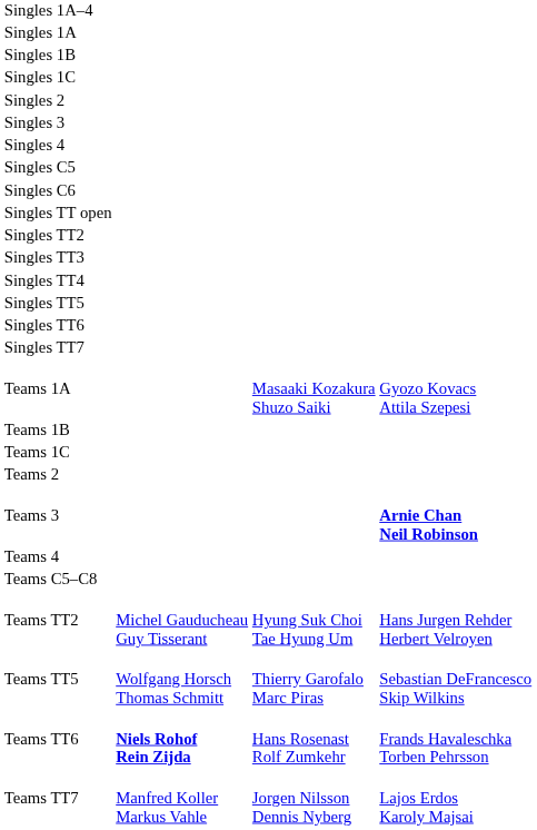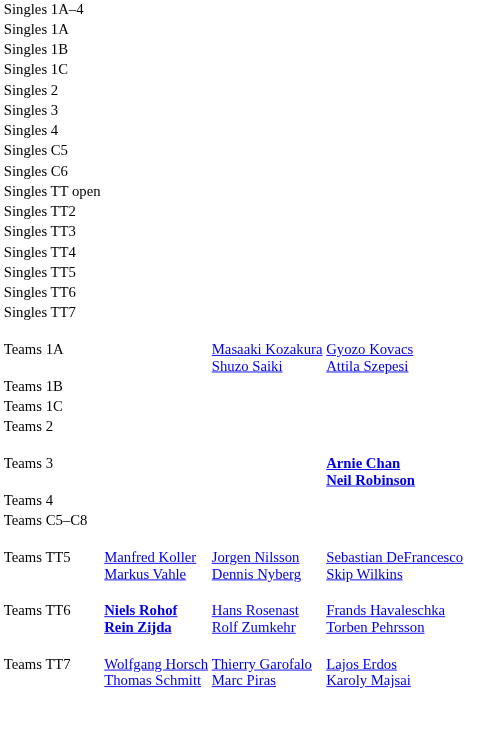 <table>
 <tr>
 <td>Singles 1A–4<br></td>
 <td></td>
 <td></td>
 <td></td>
 </tr>
 <tr>
 <td>Singles 1A<br></td>
 <td></td>
 <td></td>
 <td></td>
 </tr>
 <tr>
 <td>Singles 1B<br></td>
 <td></td>
 <td></td>
 <td></td>
 </tr>
 <tr>
 <td>Singles 1C<br></td>
 <td></td>
 <td></td>
 <td></td>
 </tr>
 <tr>
 <td>Singles 2<br></td>
 <td></td>
 <td></td>
 <td></td>
 </tr>
 <tr>
 <td>Singles 3<br></td>
 <td></td>
 <td></td>
 <td></td>
 </tr>
 <tr>
 <td>Singles 4<br></td>
 <td></td>
 <td></td>
 <td></td>
 </tr>
 <tr>
 <td>Singles C5<br></td>
 <td></td>
 <td></td>
 <td></td>
 </tr>
 <tr>
 <td>Singles C6<br></td>
 <td></td>
 <td></td>
 <td></td>
 </tr>
 <tr>
 <td>Singles TT open<br></td>
 <td></td>
 <td></td>
 <td></td>
 </tr>
 <tr>
 <td>Singles TT2<br></td>
 <td></td>
 <td></td>
 <td></td>
 </tr>
 <tr>
 <td>Singles TT3<br></td>
 <td></td>
 <td></td>
 <td></td>
 </tr>
 <tr>
 <td>Singles TT4<br></td>
 <td></td>
 <td></td>
 <td></td>
 </tr>
 <tr>
 <td>Singles TT5<br></td>
 <td></td>
 <td></td>
 <td></td>
 </tr>
 <tr>
 <td>Singles TT6<br></td>
 <td></td>
 <td></td>
 <td></td>
 </tr>
 <tr>
 <td>Singles TT7<br></td>
 <td></td>
 <td></td>
 <td></td>
 </tr>
 <tr>
 <td>Teams 1A<br></td>
 <td valign=top></td>
 <td valign=top> <br> <a href='#'>Masaaki Kozakura</a> <br> <a href='#'>Shuzo Saiki</a></td>
 <td valign=top> <br> <a href='#'>Gyozo Kovacs</a> <br> <a href='#'>Attila Szepesi</a></td>
 </tr>
 <tr>
 <td>Teams 1B<br></td>
 <td></td>
 <td></td>
 <td></td>
 </tr>
 <tr>
 <td>Teams 1C<br></td>
 <td></td>
 <td></td>
 <td></td>
 </tr>
 <tr>
 <td>Teams 2<br></td>
 <td></td>
 <td></td>
 <td></td>
 </tr>
 <tr>
 <td>Teams 3<br></td>
 <td></td>
 <td></td>
 <td><strong> <br> <a href='#'>Arnie Chan</a> <br> <a href='#'>Neil Robinson</a></strong></td>
 </tr>
 <tr>
 <td>Teams 4<br></td>
 <td></td>
 <td></td>
 <td></td>
 </tr>
 <tr>
 <td>Teams C5–C8<br></td>
 <td></td>
 <td></td>
 <td></td>
 </tr>
 <tr>
-<td>Teams TT2<br></td>
-<td valign=top> <br> <a href='#'>Michel Gauducheau</a> <br> <a href='#'>Guy Tisserant</a></td>
-<td valign=top> <br> <a href='#'>Hyung Suk Choi</a> <br> <a href='#'>Tae Hyung Um</a></td>
-<td valign=top> <br> <a href='#'>Hans Jurgen Rehder</a> <br> <a href='#'>Herbert Velroyen</a></td>
-</tr>
-<tr>
 <td>Teams TT5<br></td>
-<td valign=top> <br> <a href='#'>Wolfgang Horsch</a> <br> <a href='#'>Thomas Schmitt</a></td>
-<td valign=top> <br> <a href='#'>Thierry Garofalo</a> <br> <a href='#'>Marc Piras</a></td>
+<td valign=top> <br> <a href='#'>Manfred Koller</a> <br> <a href='#'>Markus Vahle</a></td>
+<td valign=top> <br> <a href='#'>Jorgen Nilsson</a> <br> <a href='#'>Dennis Nyberg</a></td>
 <td valign=top><br> <a href='#'>Sebastian DeFrancesco</a> <br> <a href='#'>Skip Wilkins</a></td>
 </tr>
 <tr>
 <td>Teams TT6<br></td>
 <td valign=top><strong> <br> <a href='#'>Niels Rohof</a> <br> <a href='#'>Rein Zijda</a></strong></td>
 <td valign=top> <br> <a href='#'>Hans Rosenast</a> <br> <a href='#'>Rolf Zumkehr</a></td>
 <td valign=top> <br> <a href='#'>Frands Havaleschka</a> <br> <a href='#'>Torben Pehrsson</a></td>
 </tr>
 <tr>
 <td>Teams TT7<br></td>
-<td valign=top> <br> <a href='#'>Manfred Koller</a> <br> <a href='#'>Markus Vahle</a></td>
-<td valign=top> <br> <a href='#'>Jorgen Nilsson</a> <br> <a href='#'>Dennis Nyberg</a></td>
+<td valign=top> <br> <a href='#'>Wolfgang Horsch</a> <br> <a href='#'>Thomas Schmitt</a></td>
+<td valign=top> <br> <a href='#'>Thierry Garofalo</a> <br> <a href='#'>Marc Piras</a></td>
 <td valign=top> <br> <a href='#'>Lajos Erdos</a> <br> <a href='#'>Karoly Majsai</a></td>
 </tr>
 </table>
